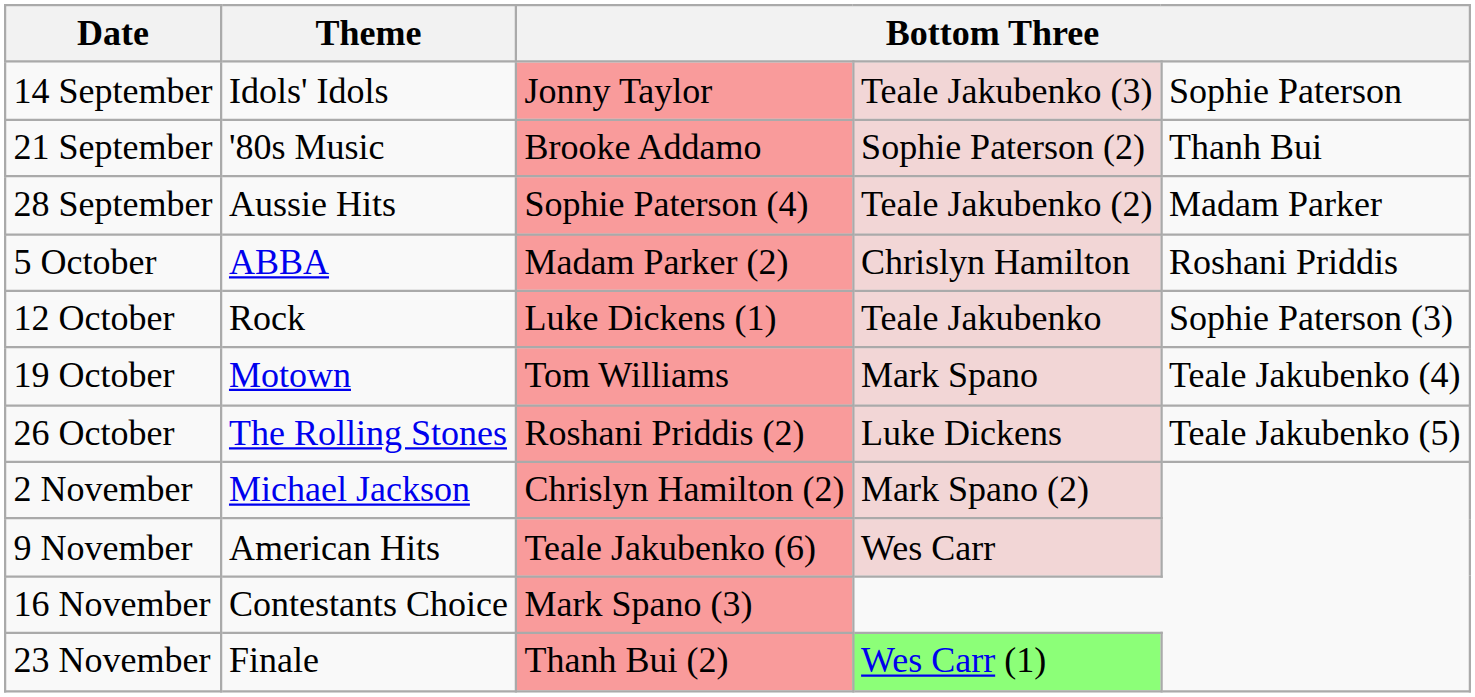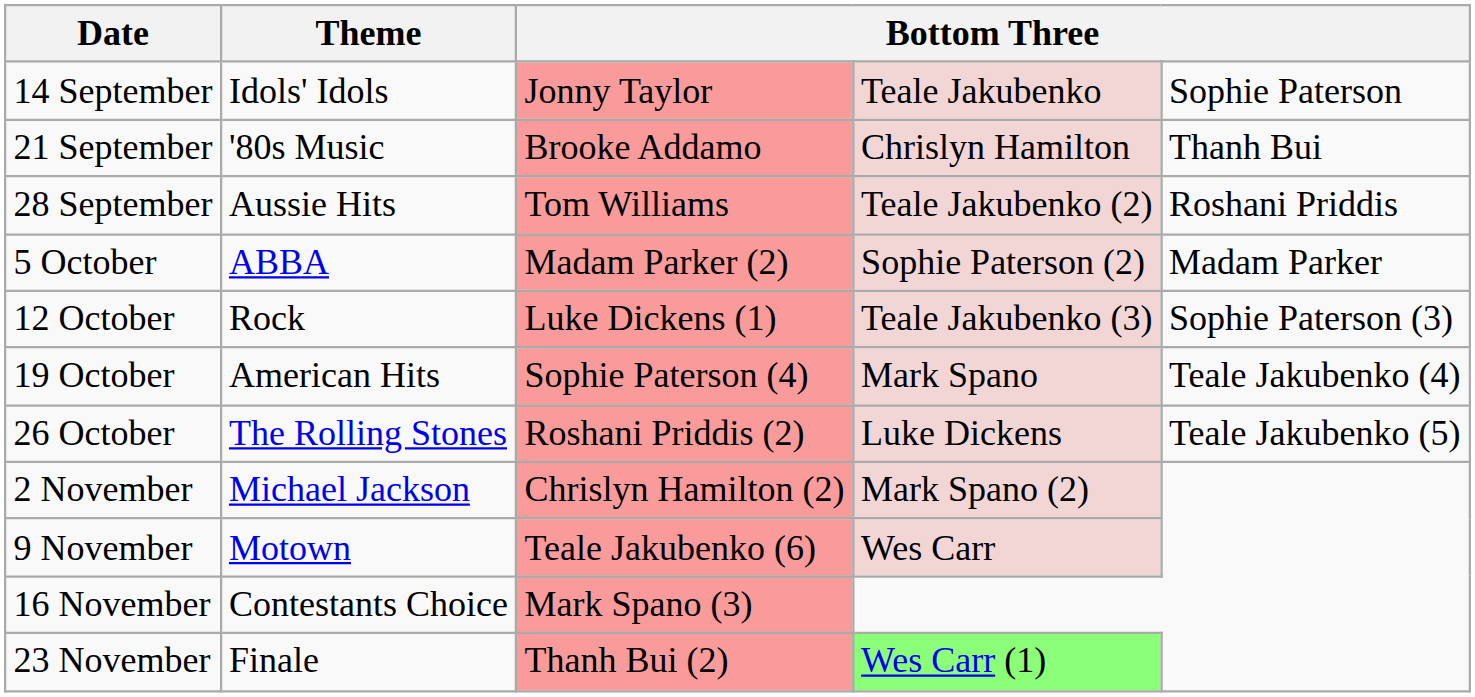 <table class="wikitable">
 <tr>
 <th>Date</th>
 <th>Theme</th>
 <th colspan="3" style="text-align:center;">Bottom Three</th>
 </tr>
 <tr>
 <td>14 September</td>
 <td>Idols' Idols</td>
 <td style="background:#f99b9b;">Jonny Taylor</td>
-<td style="background:#f2d6d6;">Teale Jakubenko (3)</td>
+<td style="background:#f2d6d6;">Teale Jakubenko</td>
 <td>Sophie Paterson</td>
 </tr>
 <tr>
 <td>21 September</td>
 <td>'80s Music</td>
 <td style="background:#f99b9b;">Brooke Addamo</td>
-<td style="background:#f2d6d6;">Sophie Paterson (2)</td>
+<td style="background:#f2d6d6;">Chrislyn Hamilton</td>
 <td>Thanh Bui</td>
 </tr>
 <tr>
 <td>28 September</td>
 <td>Aussie Hits</td>
-<td style="background:#f99b9b;">Sophie Paterson (4)</td>
+<td style="background:#f99b9b;">Tom Williams</td>
 <td style="background:#f2d6d6;">Teale Jakubenko (2)</td>
-<td>Madam Parker</td>
+<td>Roshani Priddis</td>
 </tr>
 <tr>
 <td>5 October</td>
 <td><a href='#'>ABBA</a></td>
 <td style="background:#f99b9b;">Madam Parker (2)</td>
-<td style="background:#f2d6d6;">Chrislyn Hamilton</td>
-<td>Roshani Priddis</td>
+<td style="background:#f2d6d6;">Sophie Paterson (2)</td>
+<td>Madam Parker</td>
 </tr>
 <tr>
 <td>12 October</td>
 <td>Rock</td>
 <td style="background:#f99b9b;">Luke Dickens (1)</td>
-<td style="background:#f2d6d6;">Teale Jakubenko</td>
+<td style="background:#f2d6d6;">Teale Jakubenko (3)</td>
 <td>Sophie Paterson (3)</td>
 </tr>
 <tr>
 <td>19 October</td>
-<td><a href='#'>Motown</a></td>
-<td style="background:#f99b9b;">Tom Williams</td>
+<td>American Hits</td>
+<td style="background:#f99b9b;">Sophie Paterson (4)</td>
 <td style="background:#f2d6d6;">Mark Spano</td>
 <td>Teale Jakubenko (4)</td>
 </tr>
 <tr>
 <td>26 October</td>
 <td><a href='#'>The Rolling Stones</a></td>
 <td style="background:#f99b9b;">Roshani Priddis (2)</td>
 <td style="background:#f2d6d6;">Luke Dickens</td>
 <td>Teale Jakubenko (5)</td>
 </tr>
 <tr>
 <td>2 November</td>
 <td><a href='#'>Michael Jackson</a></td>
 <td style="background:#f99b9b;">Chrislyn Hamilton (2)</td>
 <td style="background:#f2d6d6;">Mark Spano (2)</td>
 </tr>
 <tr>
 <td>9 November</td>
-<td>American Hits</td>
+<td><a href='#'>Motown</a></td>
 <td style="background:#f99b9b;">Teale Jakubenko (6)</td>
 <td style="background:#f2d6d6;">Wes Carr</td>
 </tr>
 <tr>
 <td>16 November</td>
 <td>Contestants Choice</td>
 <td style="background:#f99b9b;">Mark Spano (3)</td>
 </tr>
 <tr>
 <td>23 November</td>
 <td>Finale</td>
 <td style="background:#f99b9b;">Thanh Bui (2)</td>
 <td style="background:#8cff78;"><a href='#'>Wes Carr</a> (1)</td>
 </tr>
 </table>
